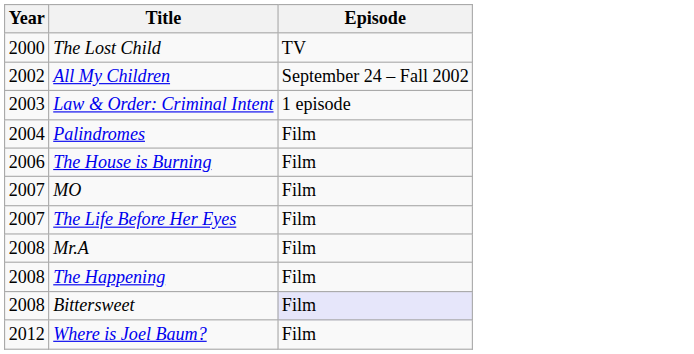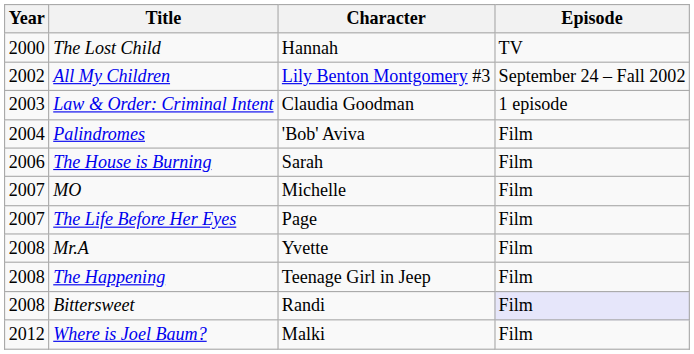 <table class=wikitable>
 <tr>
 <th>Year</th>
 <th>Title</th>
+<th>Character</th>
 <th>Episode</th>
 </tr>
 <tr>
 <td>2000</td>
 <td><em>The Lost Child</em></td>
+<td>Hannah</td>
 <td>TV</td>
 </tr>
 <tr>
 <td>2002</td>
 <td><em><a href='#'>All My Children</a></em></td>
+<td><a href='#'>Lily Benton Montgomery</a> #3</td>
 <td>September 24 – Fall 2002</td>
 </tr>
 <tr>
 <td>2003</td>
 <td><em><a href='#'>Law & Order: Criminal Intent</a></em></td>
+<td>Claudia Goodman</td>
 <td>1 episode</td>
 </tr>
 <tr>
 <td>2004</td>
 <td><em><a href='#'>Palindromes</a></em></td>
+<td>'Bob' Aviva</td>
 <td>Film</td>
 </tr>
 <tr>
 <td>2006</td>
 <td><em><a href='#'>The House is Burning</a></em></td>
+<td>Sarah</td>
 <td>Film</td>
 </tr>
 <tr>
 <td>2007</td>
 <td><em>MO</em></td>
+<td>Michelle</td>
 <td>Film</td>
 </tr>
 <tr>
 <td>2007</td>
 <td><em><a href='#'>The Life Before Her Eyes</a></em></td>
+<td>Page</td>
 <td>Film</td>
 </tr>
 <tr>
 <td>2008</td>
 <td><em>Mr.A</em></td>
+<td>Yvette</td>
 <td>Film</td>
 </tr>
 <tr>
 <td>2008</td>
 <td><em><a href='#'>The Happening</a></em></td>
+<td>Teenage Girl in Jeep</td>
 <td>Film</td>
 </tr>
 <tr>
 <td>2008</td>
 <td><em>Bittersweet</em></td>
+<td>Randi</td>
 <td style="background: lavender;">Film</td>
 </tr>
 <tr>
 <td>2012</td>
 <td><em><a href='#'>Where is Joel Baum?</a></em></td>
+<td>Malki</td>
 <td>Film</td>
 </tr>
 </table>
